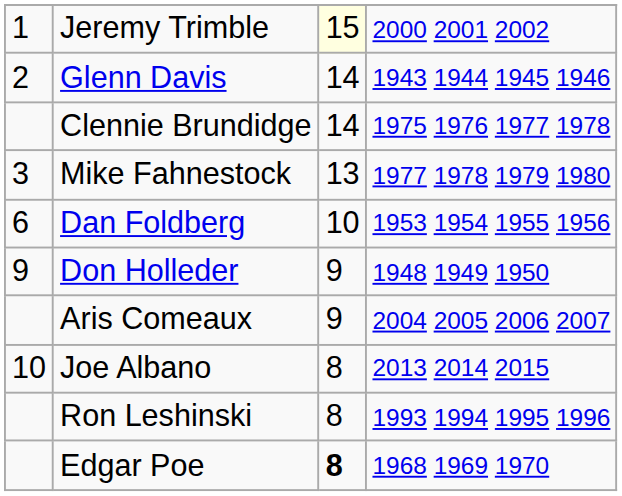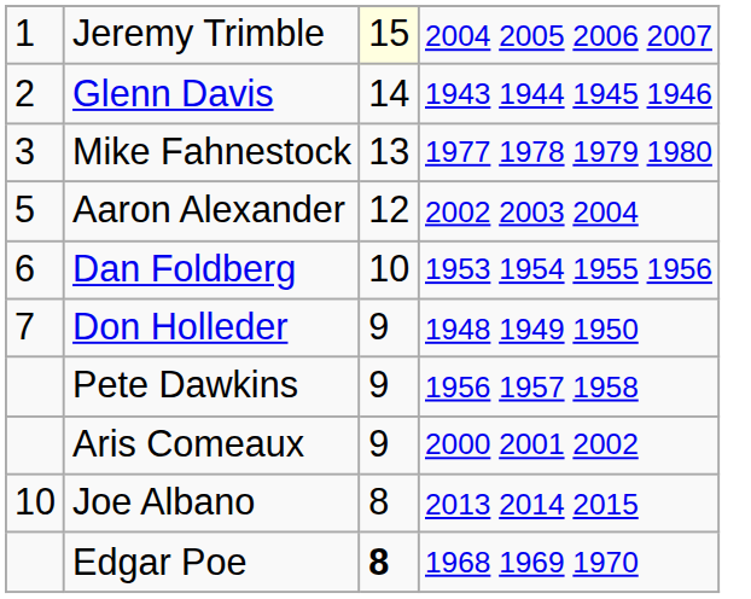 <table class="wikitable">
 <tr>
 </tr>
 <tr>
 <td>1</td>
 <td>Jeremy Trimble</td>
 <td style="background: lightyellow;">15</td>
-<td style="font-size:80%;"><a href='#'>2000</a> <a href='#'>2001</a> <a href='#'>2002</a></td>
+<td style="font-size:80%;"><a href='#'>2004</a> <a href='#'>2005</a> <a href='#'>2006</a> <a href='#'>2007</a></td>
 </tr>
 <tr>
 <td>2</td>
 <td><a href='#'>Glenn Davis</a></td>
 <td>14</td>
 <td style="font-size:80%;"><a href='#'>1943</a> <a href='#'>1944</a> <a href='#'>1945</a> <a href='#'>1946</a></td>
 </tr>
 <tr>
-<td></td>
-<td>Clennie Brundidge</td>
-<td>14</td>
-<td style="font-size:80%;"><a href='#'>1975</a> <a href='#'>1976</a> <a href='#'>1977</a> <a href='#'>1978</a></td>
-</tr>
-<tr>
 <td>3</td>
 <td>Mike Fahnestock</td>
 <td>13</td>
 <td style="font-size:80%;"><a href='#'>1977</a> <a href='#'>1978</a> <a href='#'>1979</a> <a href='#'>1980</a></td>
+</tr>
+<tr>
+<td>5</td>
+<td>Aaron Alexander</td>
+<td>12</td>
+<td style="font-size:80%;"><a href='#'>2002</a> <a href='#'>2003</a> <a href='#'>2004</a></td>
 </tr>
 <tr>
 <td>6</td>
 <td><a href='#'>Dan Foldberg</a></td>
 <td>10</td>
 <td style="font-size:80%;"><a href='#'>1953</a> <a href='#'>1954</a> <a href='#'>1955</a> <a href='#'>1956</a></td>
 </tr>
 <tr>
-<td>9</td>
+<td>7</td>
 <td><a href='#'>Don Holleder</a></td>
 <td>9</td>
 <td style="font-size:80%;"><a href='#'>1948</a> <a href='#'>1949</a> <a href='#'>1950</a></td>
 </tr>
 <tr>
 <td></td>
+<td>Pete Dawkins</td>
+<td>9</td>
+<td style="font-size:80%;"><a href='#'>1956</a> <a href='#'>1957</a> <a href='#'>1958</a></td>
+</tr>
+<tr>
+<td></td>
 <td>Aris Comeaux</td>
 <td>9</td>
-<td style="font-size:80%;"><a href='#'>2004</a> <a href='#'>2005</a> <a href='#'>2006</a> <a href='#'>2007</a></td>
+<td style="font-size:80%;"><a href='#'>2000</a> <a href='#'>2001</a> <a href='#'>2002</a></td>
 </tr>
 <tr>
 <td>10</td>
 <td>Joe Albano</td>
 <td>8</td>
 <td style="font-size:80%;"><a href='#'>2013</a> <a href='#'>2014</a> <a href='#'>2015</a></td>
 </tr>
 <tr>
 <td></td>
-<td>Ron Leshinski</td>
-<td>8</td>
-<td style="font-size:80%;"><a href='#'>1993</a> <a href='#'>1994</a> <a href='#'>1995</a> <a href='#'>1996</a></td>
-</tr>
-<tr>
-<td></td>
 <td>Edgar Poe</td>
 <td><strong>8</strong></td>
 <td style="font-size:80%;"><a href='#'>1968</a> <a href='#'>1969</a> <a href='#'>1970</a></td>
 </tr>
 </table>
